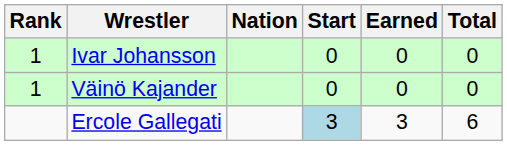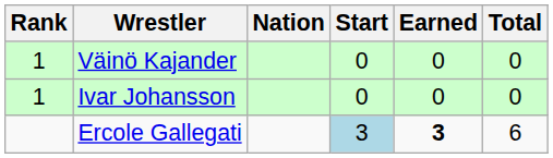 <table class="wikitable sortable" style="text-align:center;">
 <tr>
 <th>Rank</th>
 <th>Wrestler</th>
 <th>Nation</th>
 <th>Start</th>
 <th>Earned</th>
 <th>Total</th>
 </tr>
 <tr style="background:#cfc;">
 <td>1</td>
-<td align=left><a href='#'>Ivar Johansson</a></td>
+<td align=left><a href='#'>Väinö Kajander</a></td>
 <td align=left></td>
 <td>0</td>
 <td>0</td>
 <td>0</td>
 </tr>
 <tr style="background:#cfc;">
 <td>1</td>
-<td align=left><a href='#'>Väinö Kajander</a></td>
+<td align=left><a href='#'>Ivar Johansson</a></td>
 <td align=left></td>
 <td>0</td>
 <td>0</td>
 <td>0</td>
 </tr>
 <tr>
 <td></td>
 <td align=left><a href='#'>Ercole Gallegati</a></td>
 <td align=left></td>
 <td style="background: lightblue;">3</td>
-<td>3</td>
+<td><strong>3</strong></td>
 <td>6</td>
 </tr>
 </table>
